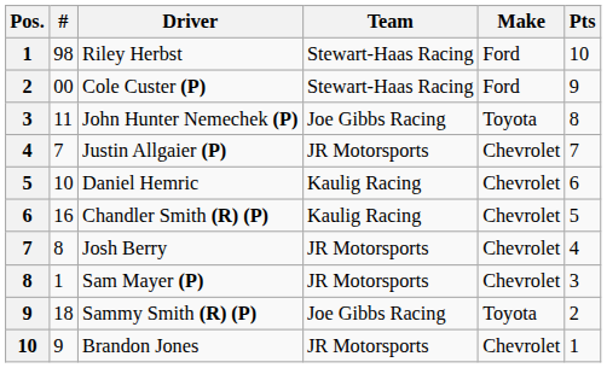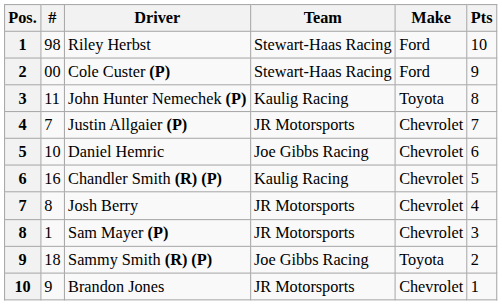 <table class="wikitable" style="font-size:95%">
 <tr>
 <th>Pos.</th>
 <th>#</th>
 <th>Driver</th>
 <th>Team</th>
 <th>Make</th>
 <th>Pts</th>
 </tr>
 <tr>
 <th>1</th>
 <td>98</td>
 <td>Riley Herbst</td>
 <td>Stewart-Haas Racing</td>
 <td>Ford</td>
 <td>10</td>
 </tr>
 <tr>
 <th>2</th>
 <td>00</td>
 <td>Cole Custer <strong>(P)</strong></td>
 <td>Stewart-Haas Racing</td>
 <td>Ford</td>
 <td>9</td>
 </tr>
 <tr>
 <th>3</th>
 <td>11</td>
 <td>John Hunter Nemechek <strong>(P)</strong></td>
-<td>Joe Gibbs Racing</td>
+<td>Kaulig Racing</td>
 <td>Toyota</td>
 <td>8</td>
 </tr>
 <tr>
 <th>4</th>
 <td>7</td>
 <td>Justin Allgaier <strong>(P)</strong></td>
 <td>JR Motorsports</td>
 <td>Chevrolet</td>
 <td>7</td>
 </tr>
 <tr>
 <th>5</th>
 <td>10</td>
 <td>Daniel Hemric</td>
-<td>Kaulig Racing</td>
+<td>Joe Gibbs Racing</td>
 <td>Chevrolet</td>
 <td>6</td>
 </tr>
 <tr>
 <th>6</th>
 <td>16</td>
 <td>Chandler Smith <strong>(R)</strong> <strong>(P)</strong></td>
 <td>Kaulig Racing</td>
 <td>Chevrolet</td>
 <td>5</td>
 </tr>
 <tr>
 <th>7</th>
 <td>8</td>
 <td>Josh Berry</td>
 <td>JR Motorsports</td>
 <td>Chevrolet</td>
 <td>4</td>
 </tr>
 <tr>
 <th>8</th>
 <td>1</td>
 <td>Sam Mayer <strong>(P)</strong></td>
 <td>JR Motorsports</td>
 <td>Chevrolet</td>
 <td>3</td>
 </tr>
 <tr>
 <th>9</th>
 <td>18</td>
 <td>Sammy Smith <strong>(R)</strong> <strong>(P)</strong></td>
 <td>Joe Gibbs Racing</td>
 <td>Toyota</td>
 <td>2</td>
 </tr>
 <tr>
 <th>10</th>
 <td>9</td>
 <td>Brandon Jones</td>
 <td>JR Motorsports</td>
 <td>Chevrolet</td>
 <td>1</td>
 </tr>
 </table>
